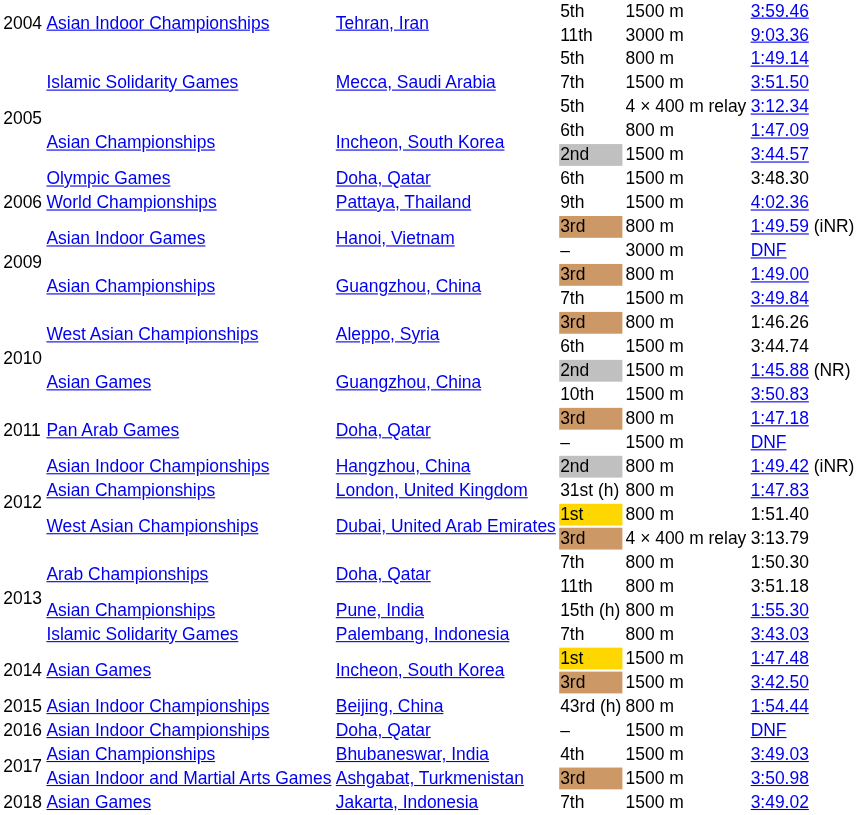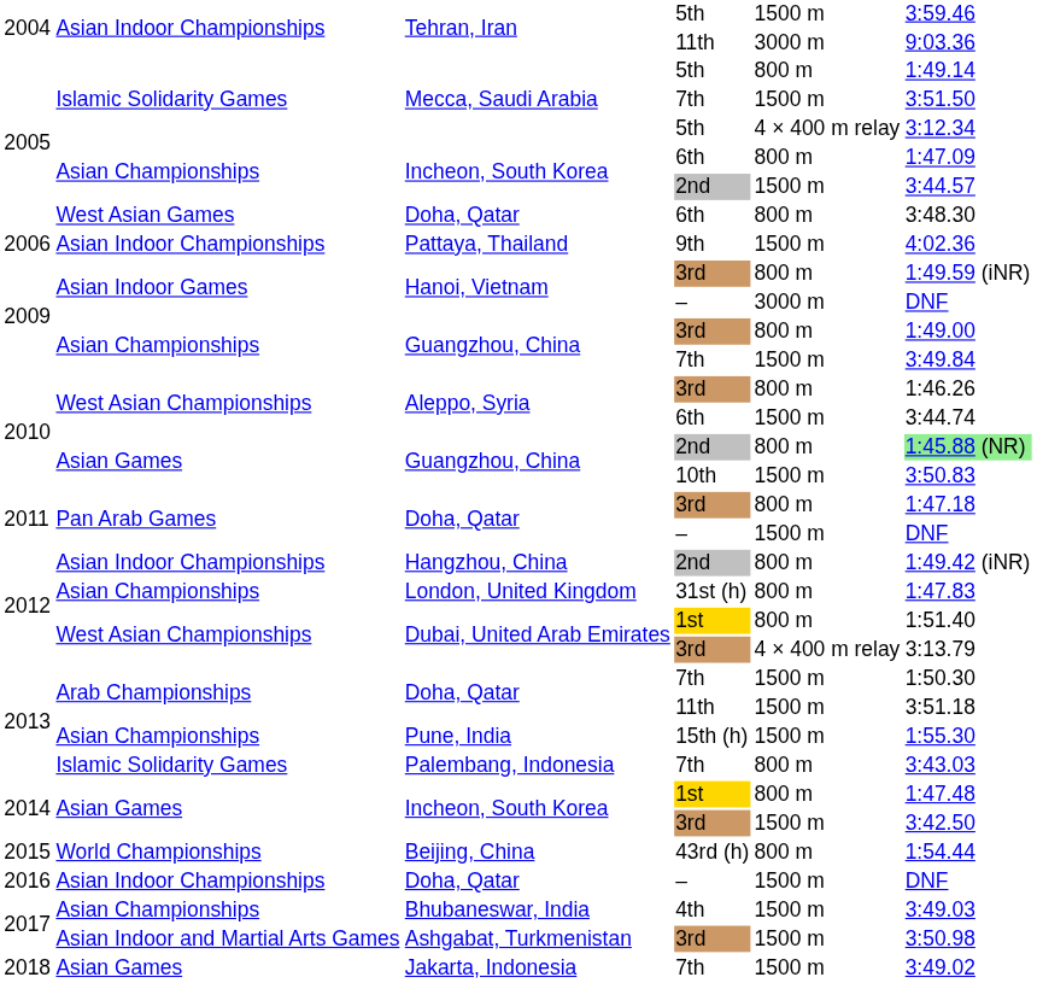 <table>
 <tr>
 <td rowspan=2>2004</td>
 <td rowspan=2><a href='#'>Asian Indoor Championships</a></td>
 <td rowspan=2><a href='#'>Tehran, Iran</a></td>
 <td>5th</td>
 <td>1500 m</td>
 <td><a href='#'>3:59.46</a></td>
 </tr>
 <tr>
 <td>11th</td>
 <td>3000 m</td>
 <td><a href='#'>9:03.36</a></td>
 </tr>
 <tr>
 <td rowspan=6>2005</td>
 <td rowspan=3><a href='#'>Islamic Solidarity Games</a></td>
 <td rowspan=3><a href='#'>Mecca, Saudi Arabia</a></td>
 <td>5th</td>
 <td>800 m</td>
 <td><a href='#'>1:49.14</a></td>
 </tr>
 <tr>
 <td>7th</td>
 <td>1500 m</td>
 <td><a href='#'>3:51.50</a></td>
 </tr>
 <tr>
 <td>5th</td>
 <td>4 × 400 m relay</td>
 <td><a href='#'>3:12.34</a></td>
 </tr>
 <tr>
 <td rowspan=2><a href='#'>Asian Championships</a></td>
 <td rowspan=2><a href='#'>Incheon, South Korea</a></td>
 <td>6th</td>
 <td>800 m</td>
 <td><a href='#'>1:47.09</a></td>
 </tr>
 <tr>
 <td bgcolor=silver>2nd</td>
 <td>1500 m</td>
 <td><a href='#'>3:44.57</a></td>
 </tr>
 <tr>
-<td><a href='#'>Olympic Games</a></td>
+<td><a href='#'>West Asian Games</a></td>
 <td><a href='#'>Doha, Qatar</a></td>
 <td>6th</td>
-<td>1500 m</td>
+<td>800 m</td>
 <td>3:48.30</td>
 </tr>
 <tr>
 <td>2006</td>
-<td><a href='#'>World Championships</a></td>
+<td><a href='#'>Asian Indoor Championships</a></td>
 <td><a href='#'>Pattaya, Thailand</a></td>
 <td>9th</td>
 <td>1500 m</td>
 <td><a href='#'>4:02.36</a></td>
 </tr>
 <tr>
 <td rowspan=4>2009</td>
 <td rowspan=2><a href='#'>Asian Indoor Games</a></td>
 <td rowspan=2><a href='#'>Hanoi, Vietnam</a></td>
 <td bgcolor=cc9966>3rd</td>
 <td>800 m</td>
 <td><a href='#'>1:49.59</a> (iNR)</td>
 </tr>
 <tr>
 <td>–</td>
 <td>3000 m</td>
 <td><a href='#'>DNF</a></td>
 </tr>
 <tr>
 <td rowspan=2><a href='#'>Asian Championships</a></td>
 <td rowspan=2><a href='#'>Guangzhou, China</a></td>
 <td bgcolor=cc9966>3rd</td>
 <td>800 m</td>
 <td><a href='#'>1:49.00</a></td>
 </tr>
 <tr>
 <td>7th</td>
 <td>1500 m</td>
 <td><a href='#'>3:49.84</a></td>
 </tr>
 <tr>
 <td rowspan=4>2010</td>
 <td rowspan=2><a href='#'>West Asian Championships</a></td>
 <td rowspan=2><a href='#'>Aleppo, Syria</a></td>
 <td bgcolor=cc9966>3rd</td>
 <td>800 m</td>
 <td>1:46.26</td>
 </tr>
 <tr>
 <td>6th</td>
 <td>1500 m</td>
 <td>3:44.74</td>
 </tr>
 <tr>
 <td rowspan=2><a href='#'>Asian Games</a></td>
 <td rowspan=2><a href='#'>Guangzhou, China</a></td>
 <td bgcolor=silver>2nd</td>
-<td>1500 m</td>
-<td><a href='#'>1:45.88</a> (NR)</td>
+<td>800 m</td>
+<td style="background: lightgreen;"><a href='#'>1:45.88</a> (NR)</td>
 </tr>
 <tr>
 <td>10th</td>
 <td>1500 m</td>
 <td><a href='#'>3:50.83</a></td>
 </tr>
 <tr>
 <td rowspan=2>2011</td>
 <td rowspan=2><a href='#'>Pan Arab Games</a></td>
 <td rowspan=2><a href='#'>Doha, Qatar</a></td>
 <td bgcolor=cc9966>3rd</td>
 <td>800 m</td>
 <td><a href='#'>1:47.18</a></td>
 </tr>
 <tr>
 <td>–</td>
 <td>1500 m</td>
 <td><a href='#'>DNF</a></td>
 </tr>
 <tr>
 <td rowspan=4>2012</td>
 <td><a href='#'>Asian Indoor Championships</a></td>
 <td><a href='#'>Hangzhou, China</a></td>
 <td bgcolor=silver>2nd</td>
 <td>800 m</td>
 <td><a href='#'>1:49.42</a> (iNR)</td>
 </tr>
 <tr>
 <td><a href='#'>Asian Championships</a></td>
 <td><a href='#'>London, United Kingdom</a></td>
 <td>31st (h)</td>
 <td>800 m</td>
 <td><a href='#'>1:47.83</a></td>
 </tr>
 <tr>
 <td rowspan=2><a href='#'>West Asian Championships</a></td>
 <td rowspan=2><a href='#'>Dubai, United Arab Emirates</a></td>
 <td bgcolor=gold>1st</td>
 <td>800 m</td>
 <td>1:51.40</td>
 </tr>
 <tr>
 <td bgcolor=cc9966>3rd</td>
 <td>4 × 400 m relay</td>
 <td>3:13.79</td>
 </tr>
 <tr>
 <td rowspan=4>2013</td>
 <td rowspan=2><a href='#'>Arab Championships</a></td>
 <td rowspan=2><a href='#'>Doha, Qatar</a></td>
 <td>7th</td>
-<td>800 m</td>
+<td>1500 m</td>
 <td>1:50.30</td>
 </tr>
 <tr>
 <td>11th</td>
-<td>800 m</td>
+<td>1500 m</td>
 <td>3:51.18</td>
 </tr>
 <tr>
 <td><a href='#'>Asian Championships</a></td>
 <td><a href='#'>Pune, India</a></td>
 <td>15th (h)</td>
-<td>800 m</td>
+<td>1500 m</td>
 <td><a href='#'>1:55.30</a></td>
 </tr>
 <tr>
 <td><a href='#'>Islamic Solidarity Games</a></td>
 <td><a href='#'>Palembang, Indonesia</a></td>
 <td>7th</td>
 <td>800 m</td>
 <td><a href='#'>3:43.03</a></td>
 </tr>
 <tr>
 <td rowspan=2>2014</td>
 <td rowspan=2><a href='#'>Asian Games</a></td>
 <td rowspan=2><a href='#'>Incheon, South Korea</a></td>
 <td bgcolor=gold>1st</td>
-<td>1500 m</td>
+<td>800 m</td>
 <td><a href='#'>1:47.48</a></td>
 </tr>
 <tr>
 <td bgcolor=cc9966>3rd</td>
 <td>1500 m</td>
 <td><a href='#'>3:42.50</a></td>
 </tr>
 <tr>
 <td>2015</td>
-<td><a href='#'>Asian Indoor Championships</a></td>
+<td><a href='#'>World Championships</a></td>
 <td><a href='#'>Beijing, China</a></td>
 <td>43rd (h)</td>
 <td>800 m</td>
 <td><a href='#'>1:54.44</a></td>
 </tr>
 <tr>
 <td>2016</td>
 <td><a href='#'>Asian Indoor Championships</a></td>
 <td><a href='#'>Doha, Qatar</a></td>
 <td>–</td>
 <td>1500 m</td>
 <td><a href='#'>DNF</a></td>
 </tr>
 <tr>
 <td rowspan=2>2017</td>
 <td><a href='#'>Asian Championships</a></td>
 <td><a href='#'>Bhubaneswar, India</a></td>
 <td>4th</td>
 <td>1500 m</td>
 <td><a href='#'>3:49.03</a></td>
 </tr>
 <tr>
 <td><a href='#'>Asian Indoor and Martial Arts Games</a></td>
 <td><a href='#'>Ashgabat, Turkmenistan</a></td>
 <td bgcolor=cc9966>3rd</td>
 <td>1500 m</td>
 <td><a href='#'>3:50.98</a></td>
 </tr>
 <tr>
 <td>2018</td>
 <td><a href='#'>Asian Games</a></td>
 <td><a href='#'>Jakarta, Indonesia</a></td>
 <td>7th</td>
 <td>1500 m</td>
 <td><a href='#'>3:49.02</a></td>
 </tr>
 </table>
